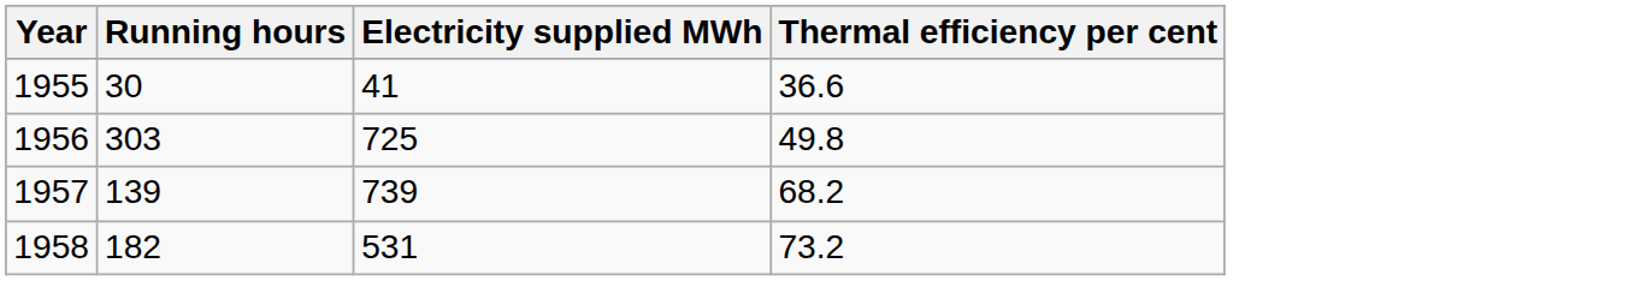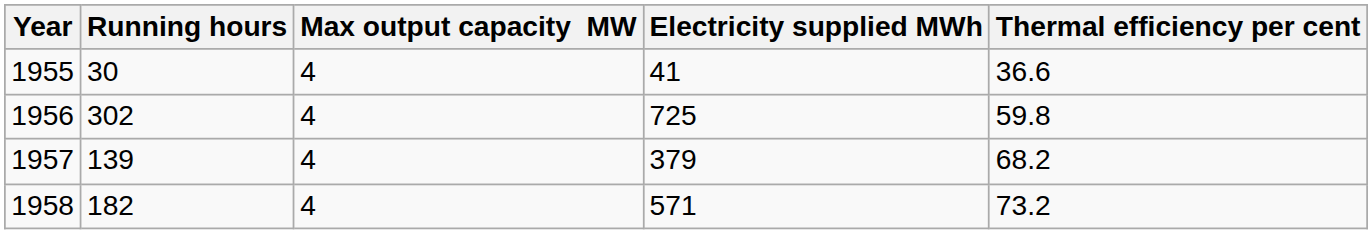 <table class="wikitable">
 <tr>
 <th>Year</th>
 <th>Running hours</th>
+<th>Max output capacity  MW</th>
 <th>Electricity supplied MWh</th>
 <th>Thermal efficiency per cent</th>
 </tr>
 <tr>
 <td>1955</td>
 <td>30</td>
+<td>4</td>
 <td>41</td>
 <td>36.6</td>
 </tr>
 <tr>
 <td>1956</td>
-<td>303</td>
+<td>302</td>
+<td>4</td>
 <td>725</td>
-<td>49.8</td>
+<td>59.8</td>
 </tr>
 <tr>
 <td>1957</td>
 <td>139</td>
-<td>739</td>
+<td>4</td>
+<td>379</td>
 <td>68.2</td>
 </tr>
 <tr>
 <td>1958</td>
 <td>182</td>
-<td>531</td>
+<td>4</td>
+<td>571</td>
 <td>73.2</td>
 </tr>
 </table>
